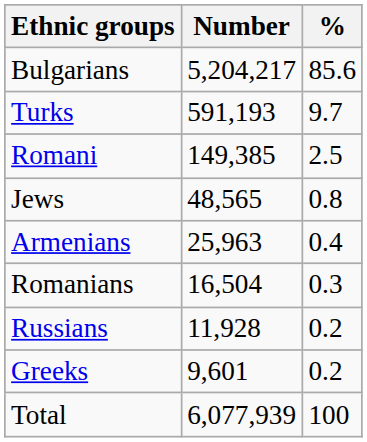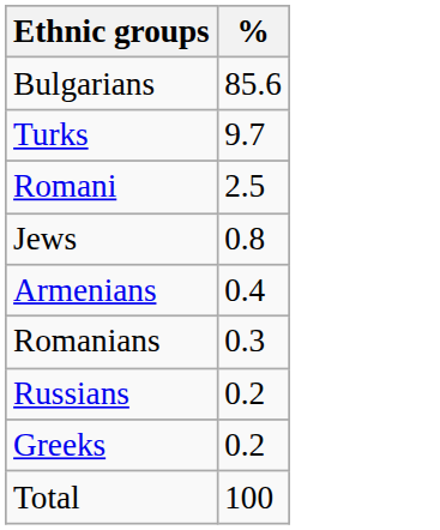 <table class="wikitable">
 <tr>
 <th>Ethnic groups</th>
-<th>Number</th>
 <th>%</th>
 </tr>
 <tr>
 <td>Bulgarians</td>
-<td>5,204,217</td>
 <td>85.6</td>
 </tr>
 <tr>
 <td><a href='#'>Turks</a></td>
-<td>591,193</td>
 <td>9.7</td>
 </tr>
 <tr>
 <td><a href='#'>Romani</a></td>
-<td>149,385</td>
 <td>2.5</td>
 </tr>
 <tr>
 <td>Jews</td>
-<td>48,565</td>
 <td>0.8</td>
 </tr>
 <tr>
 <td><a href='#'>Armenians</a></td>
-<td>25,963</td>
 <td>0.4</td>
 </tr>
 <tr>
 <td>Romanians</td>
-<td>16,504</td>
 <td>0.3</td>
 </tr>
 <tr>
 <td><a href='#'>Russians</a></td>
-<td>11,928</td>
 <td>0.2</td>
 </tr>
 <tr>
 <td><a href='#'>Greeks</a></td>
-<td>9,601</td>
 <td>0.2</td>
 </tr>
 <tr>
 <td>Total</td>
-<td>6,077,939</td>
 <td>100</td>
 </tr>
 </table>
